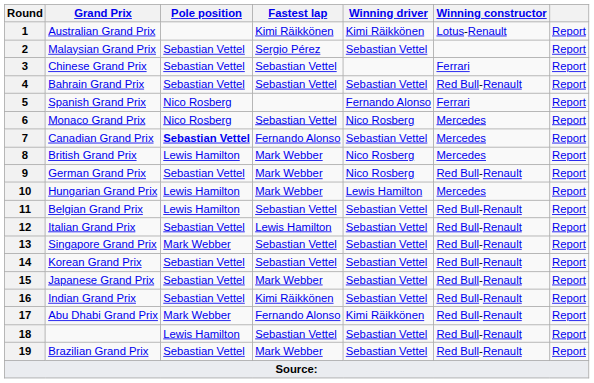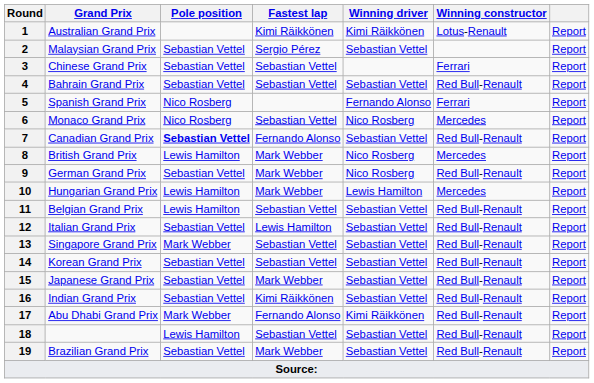 <table class="wikitable sortable" style="font-size:85%">
 <tr>
 <th>Round</th>
 <th><a href='#'>Grand Prix</a></th>
 <th><a href='#'>Pole position</a></th>
 <th><a href='#'>Fastest lap</a></th>
 <th><a href='#'>Winning driver</a></th>
 <th><a href='#'>Winning constructor</a></th>
 <th class="unsortable"></th>
 </tr>
 <tr>
 <th>1</th>
 <td> <a href='#'>Australian Grand Prix</a></td>
 <td></td>
 <td> <a href='#'>Kimi Räikkönen</a></td>
 <td> <a href='#'>Kimi Räikkönen</a></td>
 <td> <a href='#'>Lotus</a>-<a href='#'>Renault</a></td>
 <td><a href='#'>Report</a></td>
 </tr>
 <tr>
 <th>2</th>
 <td> <a href='#'>Malaysian Grand Prix</a></td>
 <td> <a href='#'>Sebastian Vettel</a></td>
 <td> <a href='#'>Sergio Pérez</a></td>
 <td> <a href='#'>Sebastian Vettel</a></td>
 <td></td>
 <td><a href='#'>Report</a></td>
 </tr>
 <tr>
 <th>3</th>
 <td> <a href='#'>Chinese Grand Prix</a></td>
 <td> <a href='#'>Sebastian Vettel</a></td>
 <td> <a href='#'>Sebastian Vettel</a></td>
 <td></td>
 <td> <a href='#'>Ferrari</a></td>
 <td><a href='#'>Report</a></td>
 </tr>
 <tr>
 <th>4</th>
 <td> <a href='#'>Bahrain Grand Prix</a></td>
 <td> <a href='#'>Sebastian Vettel</a></td>
 <td> <a href='#'>Sebastian Vettel</a></td>
 <td> <a href='#'>Sebastian Vettel</a></td>
 <td> <a href='#'>Red Bull</a>-<a href='#'>Renault</a></td>
 <td><a href='#'>Report</a></td>
 </tr>
 <tr>
 <th>5</th>
 <td> <a href='#'>Spanish Grand Prix</a></td>
 <td> <a href='#'>Nico Rosberg</a></td>
 <td></td>
 <td> <a href='#'>Fernando Alonso</a></td>
 <td> <a href='#'>Ferrari</a></td>
 <td><a href='#'>Report</a></td>
 </tr>
 <tr>
 <th>6</th>
 <td> <a href='#'>Monaco Grand Prix</a></td>
 <td> <a href='#'>Nico Rosberg</a></td>
 <td> <a href='#'>Sebastian Vettel</a></td>
 <td> <a href='#'>Nico Rosberg</a></td>
 <td> <a href='#'>Mercedes</a></td>
 <td><a href='#'>Report</a></td>
 </tr>
 <tr>
 <th>7</th>
 <td> <a href='#'>Canadian Grand Prix</a></td>
 <td><strong> <a href='#'>Sebastian Vettel</a></strong></td>
 <td> <a href='#'>Fernando Alonso</a></td>
 <td> <a href='#'>Sebastian Vettel</a></td>
-<td> <a href='#'>Mercedes</a></td>
+<td> <a href='#'>Red Bull</a>-<a href='#'>Renault</a></td>
 <td><a href='#'>Report</a></td>
 </tr>
 <tr>
 <th>8</th>
 <td> <a href='#'>British Grand Prix</a></td>
 <td> <a href='#'>Lewis Hamilton</a></td>
 <td> <a href='#'>Mark Webber</a></td>
 <td> <a href='#'>Nico Rosberg</a></td>
 <td> <a href='#'>Mercedes</a></td>
 <td><a href='#'>Report</a></td>
 </tr>
 <tr>
 <th>9</th>
 <td> <a href='#'>German Grand Prix</a></td>
 <td> <a href='#'>Sebastian Vettel</a></td>
 <td> <a href='#'>Mark Webber</a></td>
 <td> <a href='#'>Nico Rosberg</a></td>
 <td> <a href='#'>Red Bull</a>-<a href='#'>Renault</a></td>
 <td><a href='#'>Report</a></td>
 </tr>
 <tr>
 <th>10</th>
 <td> <a href='#'>Hungarian Grand Prix</a></td>
 <td> <a href='#'>Lewis Hamilton</a></td>
 <td> <a href='#'>Mark Webber</a></td>
 <td> <a href='#'>Lewis Hamilton</a></td>
 <td> <a href='#'>Mercedes</a></td>
 <td><a href='#'>Report</a></td>
 </tr>
 <tr>
 <th>11</th>
 <td> <a href='#'>Belgian Grand Prix</a></td>
 <td> <a href='#'>Lewis Hamilton</a></td>
 <td> <a href='#'>Sebastian Vettel</a></td>
 <td> <a href='#'>Sebastian Vettel</a></td>
 <td> <a href='#'>Red Bull</a>-<a href='#'>Renault</a></td>
 <td><a href='#'>Report</a></td>
 </tr>
 <tr>
 <th>12</th>
 <td> <a href='#'>Italian Grand Prix</a></td>
 <td> <a href='#'>Sebastian Vettel</a></td>
 <td> <a href='#'>Lewis Hamilton</a></td>
 <td> <a href='#'>Sebastian Vettel</a></td>
 <td> <a href='#'>Red Bull</a>-<a href='#'>Renault</a></td>
 <td><a href='#'>Report</a></td>
 </tr>
 <tr>
 <th>13</th>
 <td> <a href='#'>Singapore Grand Prix</a></td>
 <td> <a href='#'>Mark Webber</a></td>
 <td> <a href='#'>Sebastian Vettel</a></td>
 <td> <a href='#'>Sebastian Vettel</a></td>
 <td> <a href='#'>Red Bull</a>-<a href='#'>Renault</a></td>
 <td><a href='#'>Report</a></td>
 </tr>
 <tr>
 <th>14</th>
 <td> <a href='#'>Korean Grand Prix</a></td>
 <td> <a href='#'>Sebastian Vettel</a></td>
 <td> <a href='#'>Sebastian Vettel</a></td>
 <td> <a href='#'>Sebastian Vettel</a></td>
 <td> <a href='#'>Red Bull</a>-<a href='#'>Renault</a></td>
 <td><a href='#'>Report</a></td>
 </tr>
 <tr>
 <th>15</th>
 <td> <a href='#'>Japanese Grand Prix</a></td>
 <td> <a href='#'>Sebastian Vettel</a></td>
 <td> <a href='#'>Mark Webber</a></td>
 <td> <a href='#'>Sebastian Vettel</a></td>
 <td> <a href='#'>Red Bull</a>-<a href='#'>Renault</a></td>
 <td><a href='#'>Report</a></td>
 </tr>
 <tr>
 <th>16</th>
 <td> <a href='#'>Indian Grand Prix</a></td>
 <td> <a href='#'>Sebastian Vettel</a></td>
 <td> <a href='#'>Kimi Räikkönen</a></td>
 <td> <a href='#'>Sebastian Vettel</a></td>
 <td> <a href='#'>Red Bull</a>-<a href='#'>Renault</a></td>
 <td><a href='#'>Report</a></td>
 </tr>
 <tr>
 <th>17</th>
 <td> <a href='#'>Abu Dhabi Grand Prix</a></td>
 <td> <a href='#'>Mark Webber</a></td>
 <td> <a href='#'>Fernando Alonso</a></td>
 <td> <a href='#'>Kimi Räikkönen</a></td>
 <td> <a href='#'>Red Bull</a>-<a href='#'>Renault</a></td>
 <td><a href='#'>Report</a></td>
 </tr>
 <tr>
 <th>18</th>
 <td></td>
 <td> <a href='#'>Lewis Hamilton</a></td>
 <td> <a href='#'>Sebastian Vettel</a></td>
 <td> <a href='#'>Sebastian Vettel</a></td>
 <td> <a href='#'>Red Bull</a>-<a href='#'>Renault</a></td>
 <td><a href='#'>Report</a></td>
 </tr>
 <tr>
 <th>19</th>
 <td> <a href='#'>Brazilian Grand Prix</a></td>
 <td> <a href='#'>Sebastian Vettel</a></td>
 <td> <a href='#'>Mark Webber</a></td>
 <td> <a href='#'>Sebastian Vettel</a></td>
 <td> <a href='#'>Red Bull</a>-<a href='#'>Renault</a></td>
 <td><a href='#'>Report</a></td>
 </tr>
 <tr class="sortbottom">
 <td colspan="7" style="background-color:#EAECF0;text-align:center"><strong>Source:</strong></td>
 </tr>
 </table>
